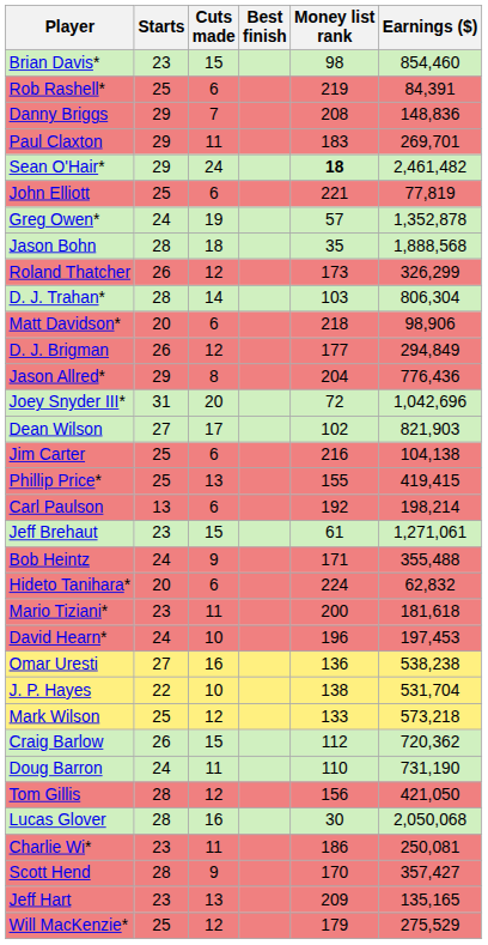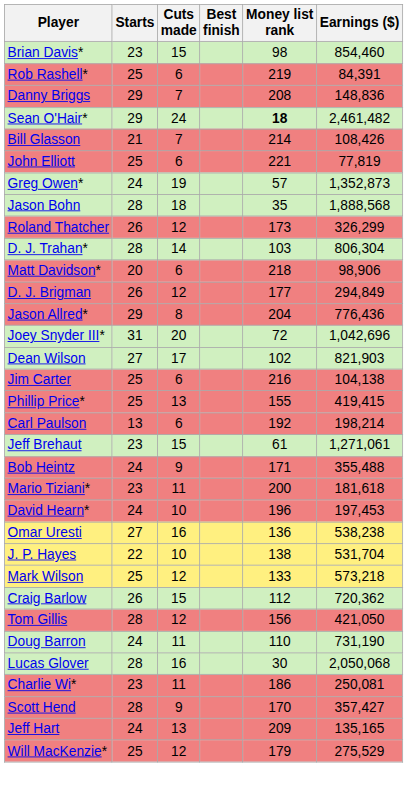 <table class=" sortable wikitable" style="text-align:center">
 <tr>
 <th>Player</th>
 <th>Starts</th>
 <th>Cuts<br>made</th>
 <th>Best<br>finish</th>
 <th>Money list<br>rank</th>
 <th>Earnings ($)</th>
 </tr>
 <tr style="background:#D0F0C0;">
 <td align=left> <a href='#'>Brian Davis</a>*</td>
 <td>23</td>
 <td>15</td>
 <td></td>
 <td>98</td>
 <td>854,460</td>
 </tr>
 <tr style="background:#F08080;">
 <td align=left> <a href='#'>Rob Rashell</a>*</td>
 <td>25</td>
 <td>6</td>
 <td></td>
 <td>219</td>
 <td>84,391</td>
 </tr>
 <tr style="background:#F08080;">
 <td align=left> <a href='#'>Danny Briggs</a></td>
 <td>29</td>
 <td>7</td>
 <td></td>
 <td>208</td>
 <td>148,836</td>
 </tr>
-<tr style="background:#F08080;">
-<td align=left> <a href='#'>Paul Claxton</a></td>
-<td>29</td>
-<td>11</td>
-<td></td>
-<td>183</td>
-<td>269,701</td>
-</tr>
 <tr style="background:#D0F0C0;">
 <td align=left> <a href='#'>Sean O'Hair</a>*</td>
 <td>29</td>
 <td>24</td>
 <td></td>
 <td><strong>18</strong></td>
 <td>2,461,482</td>
+</tr>
+<tr style="background:#F08080;">
+<td align=left> <a href='#'>Bill Glasson</a></td>
+<td>21</td>
+<td>7</td>
+<td></td>
+<td>214</td>
+<td>108,426</td>
 </tr>
 <tr style="background:#F08080;">
 <td align=left> <a href='#'>John Elliott</a></td>
 <td>25</td>
 <td>6</td>
 <td></td>
 <td>221</td>
 <td>77,819</td>
 </tr>
 <tr style="background:#D0F0C0;">
 <td align=left> <a href='#'>Greg Owen</a>*</td>
 <td>24</td>
 <td>19</td>
 <td></td>
 <td>57</td>
-<td>1,352,878</td>
+<td>1,352,873</td>
 </tr>
 <tr style="background:#D0F0C0;">
 <td align=left> <a href='#'>Jason Bohn</a></td>
 <td>28</td>
 <td>18</td>
 <td></td>
 <td>35</td>
 <td>1,888,568</td>
 </tr>
 <tr style="background:#F08080;">
 <td align=left> <a href='#'>Roland Thatcher</a></td>
 <td>26</td>
 <td>12</td>
 <td></td>
 <td>173</td>
 <td>326,299</td>
 </tr>
 <tr style="background:#D0F0C0;">
 <td align=left> <a href='#'>D. J. Trahan</a>*</td>
 <td>28</td>
 <td>14</td>
 <td></td>
 <td>103</td>
 <td>806,304</td>
 </tr>
 <tr style="background:#F08080;">
 <td align=left> <a href='#'>Matt Davidson</a>*</td>
 <td>20</td>
 <td>6</td>
 <td></td>
 <td>218</td>
 <td>98,906</td>
 </tr>
 <tr style="background:#F08080;">
 <td align=left> <a href='#'>D. J. Brigman</a></td>
 <td>26</td>
 <td>12</td>
 <td></td>
 <td>177</td>
 <td>294,849</td>
 </tr>
 <tr style="background:#F08080;">
 <td align=left> <a href='#'>Jason Allred</a>*</td>
 <td>29</td>
 <td>8</td>
 <td></td>
 <td>204</td>
 <td>776,436</td>
 </tr>
 <tr style="background:#D0F0C0;">
 <td align=left> <a href='#'>Joey Snyder III</a>*</td>
 <td>31</td>
 <td>20</td>
 <td></td>
 <td>72</td>
 <td>1,042,696</td>
 </tr>
 <tr style="background:#D0F0C0;">
 <td align=left> <a href='#'>Dean Wilson</a></td>
 <td>27</td>
 <td>17</td>
 <td></td>
 <td>102</td>
 <td>821,903</td>
 </tr>
 <tr style="background:#F08080;">
 <td align=left> <a href='#'>Jim Carter</a></td>
 <td>25</td>
 <td>6</td>
 <td></td>
 <td>216</td>
 <td>104,138</td>
 </tr>
 <tr style="background:#F08080;">
 <td align=left> <a href='#'>Phillip Price</a>*</td>
 <td>25</td>
 <td>13</td>
 <td></td>
 <td>155</td>
 <td>419,415</td>
 </tr>
 <tr style="background:#F08080;">
 <td align=left> <a href='#'>Carl Paulson</a></td>
 <td>13</td>
 <td>6</td>
 <td></td>
 <td>192</td>
 <td>198,214</td>
 </tr>
 <tr style="background:#D0F0C0;">
 <td align=left> <a href='#'>Jeff Brehaut</a></td>
 <td>23</td>
 <td>15</td>
 <td></td>
 <td>61</td>
 <td>1,271,061</td>
 </tr>
 <tr style="background:#F08080;">
 <td align=left> <a href='#'>Bob Heintz</a></td>
 <td>24</td>
 <td>9</td>
 <td></td>
 <td>171</td>
 <td>355,488</td>
 </tr>
 <tr style="background:#F08080;">
-<td align=left> <a href='#'>Hideto Tanihara</a>*</td>
-<td>20</td>
-<td>6</td>
-<td></td>
-<td>224</td>
-<td>62,832</td>
-</tr>
-<tr style="background:#F08080;">
 <td align=left> <a href='#'>Mario Tiziani</a>*</td>
 <td>23</td>
 <td>11</td>
 <td></td>
 <td>200</td>
 <td>181,618</td>
 </tr>
 <tr style="background:#F08080;">
 <td align=left> <a href='#'>David Hearn</a>*</td>
 <td>24</td>
 <td>10</td>
 <td></td>
 <td>196</td>
 <td>197,453</td>
 </tr>
 <tr style="background:#FFF080;">
 <td align=left> <a href='#'>Omar Uresti</a></td>
 <td>27</td>
 <td>16</td>
 <td></td>
 <td>136</td>
 <td>538,238</td>
 </tr>
 <tr style="background:#FFF080;">
 <td align=left> <a href='#'>J. P. Hayes</a></td>
 <td>22</td>
 <td>10</td>
 <td></td>
 <td>138</td>
 <td>531,704</td>
 </tr>
 <tr style="background:#FFF080;">
 <td align=left> <a href='#'>Mark Wilson</a></td>
 <td>25</td>
 <td>12</td>
 <td></td>
 <td>133</td>
 <td>573,218</td>
 </tr>
 <tr style="background:#D0F0C0;">
 <td align=left> <a href='#'>Craig Barlow</a></td>
 <td>26</td>
 <td>15</td>
 <td></td>
 <td>112</td>
 <td>720,362</td>
 </tr>
+<tr style="background:#F08080;">
+<td align=left> <a href='#'>Tom Gillis</a></td>
+<td>28</td>
+<td>12</td>
+<td></td>
+<td>156</td>
+<td>421,050</td>
+</tr>
 <tr style="background:#D0F0C0;">
 <td align=left> <a href='#'>Doug Barron</a></td>
 <td>24</td>
 <td>11</td>
 <td></td>
 <td>110</td>
 <td>731,190</td>
-</tr>
-<tr style="background:#F08080;">
-<td align=left> <a href='#'>Tom Gillis</a></td>
-<td>28</td>
-<td>12</td>
-<td></td>
-<td>156</td>
-<td>421,050</td>
 </tr>
 <tr style="background:#D0F0C0;">
 <td align=left> <a href='#'>Lucas Glover</a></td>
 <td>28</td>
 <td>16</td>
 <td></td>
 <td>30</td>
 <td>2,050,068</td>
 </tr>
 <tr style="background:#F08080;">
 <td align=left> <a href='#'>Charlie Wi</a>*</td>
 <td>23</td>
 <td>11</td>
 <td></td>
 <td>186</td>
 <td>250,081</td>
 </tr>
 <tr style="background:#F08080;">
 <td align=left> <a href='#'>Scott Hend</a></td>
 <td>28</td>
 <td>9</td>
 <td></td>
 <td>170</td>
 <td>357,427</td>
 </tr>
 <tr style="background:#F08080;">
 <td align=left> <a href='#'>Jeff Hart</a></td>
-<td>23</td>
+<td>24</td>
 <td>13</td>
 <td></td>
 <td>209</td>
 <td>135,165</td>
 </tr>
 <tr style="background:#F08080;">
 <td align=left> <a href='#'>Will MacKenzie</a>*</td>
 <td>25</td>
 <td>12</td>
 <td></td>
 <td>179</td>
 <td>275,529</td>
 </tr>
 </table>
